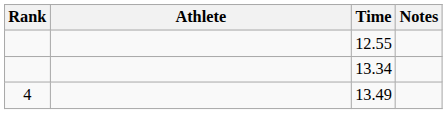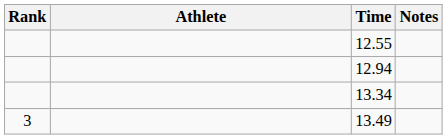 <table class="wikitable" style="text-align:center">
 <tr>
 <th>Rank</th>
 <th Style="width:18em">Athlete</th>
 <th>Time</th>
 <th>Notes</th>
 </tr>
 <tr>
 <td></td>
 <td style="text-align:left"></td>
 <td>12.55</td>
 <td></td>
 </tr>
 <tr>
 <td></td>
 <td style="text-align:left"></td>
+<td>12.94</td>
+<td></td>
+</tr>
+<tr>
+<td></td>
+<td style="text-align:left"></td>
 <td>13.34</td>
 <td></td>
 </tr>
 <tr>
-<td>4</td>
+<td>3</td>
 <td style="text-align:left"></td>
 <td>13.49</td>
 <td></td>
 </tr>
 </table>
